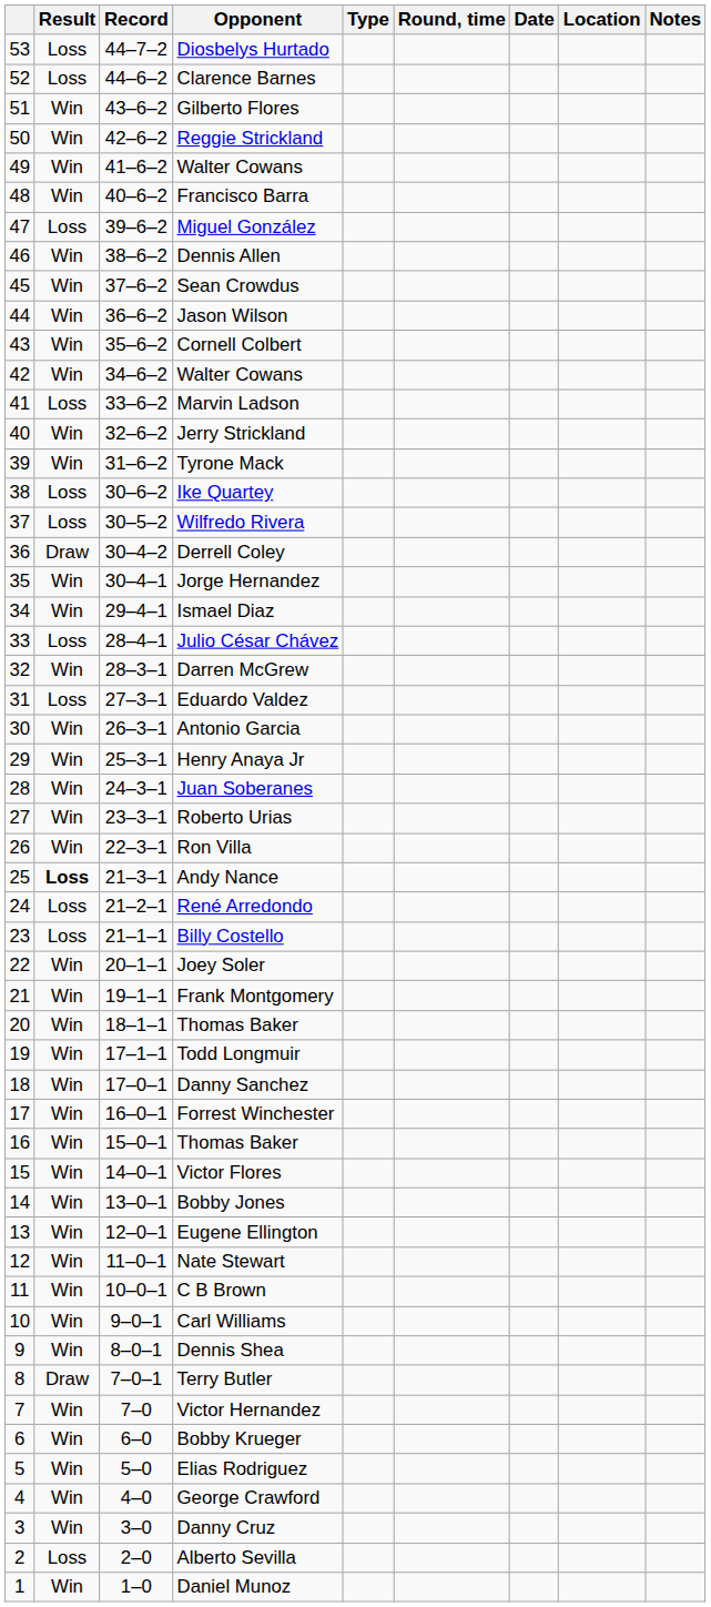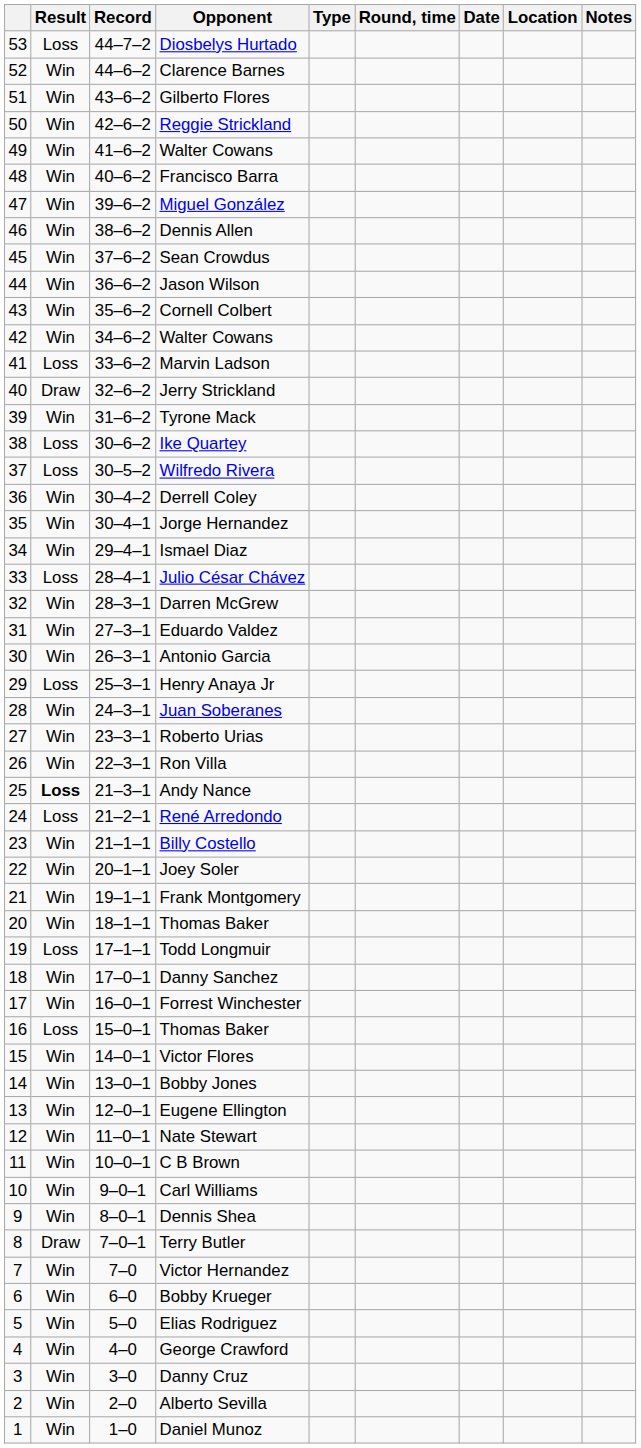 <table class=wikitable style=text-align:center>
 <tr>
 <th></th>
 <th>Result</th>
 <th>Record</th>
 <th>Opponent</th>
 <th>Type</th>
 <th>Round, time</th>
 <th>Date</th>
 <th>Location</th>
 <th>Notes</th>
 </tr>
 <tr>
 <td>53</td>
 <td>Loss</td>
 <td>44–7–2</td>
 <td align=left><a href='#'>Diosbelys Hurtado</a></td>
 <td></td>
 <td></td>
 <td></td>
 <td align=left></td>
 <td align=left></td>
 </tr>
 <tr>
 <td>52</td>
-<td>Loss</td>
+<td>Win</td>
 <td>44–6–2</td>
 <td align=left>Clarence Barnes</td>
 <td></td>
 <td></td>
 <td></td>
 <td align=left></td>
 <td align=left></td>
 </tr>
 <tr>
 <td>51</td>
 <td>Win</td>
 <td>43–6–2</td>
 <td align=left>Gilberto Flores</td>
 <td></td>
 <td></td>
 <td></td>
 <td align=left></td>
 <td align=left></td>
 </tr>
 <tr>
 <td>50</td>
 <td>Win</td>
 <td>42–6–2</td>
 <td align=left><a href='#'>Reggie Strickland</a></td>
 <td></td>
 <td></td>
 <td></td>
 <td align=left></td>
 <td align=left></td>
 </tr>
 <tr>
 <td>49</td>
 <td>Win</td>
 <td>41–6–2</td>
 <td align=left>Walter Cowans</td>
 <td></td>
 <td></td>
 <td></td>
 <td align=left></td>
 <td align=left></td>
 </tr>
 <tr>
 <td>48</td>
 <td>Win</td>
 <td>40–6–2</td>
 <td align=left>Francisco Barra</td>
 <td></td>
 <td></td>
 <td></td>
 <td align=left></td>
 <td align=left></td>
 </tr>
 <tr>
 <td>47</td>
-<td>Loss</td>
+<td>Win</td>
 <td>39–6–2</td>
 <td align=left><a href='#'>Miguel González</a></td>
 <td></td>
 <td></td>
 <td></td>
 <td align=left></td>
 <td align=left></td>
 </tr>
 <tr>
 <td>46</td>
 <td>Win</td>
 <td>38–6–2</td>
 <td align=left>Dennis Allen</td>
 <td></td>
 <td></td>
 <td></td>
 <td align=left></td>
 <td align=left></td>
 </tr>
 <tr>
 <td>45</td>
 <td>Win</td>
 <td>37–6–2</td>
 <td align=left>Sean Crowdus</td>
 <td></td>
 <td></td>
 <td></td>
 <td align=left></td>
 <td align=left></td>
 </tr>
 <tr>
 <td>44</td>
 <td>Win</td>
 <td>36–6–2</td>
 <td align=left>Jason Wilson</td>
 <td></td>
 <td></td>
 <td></td>
 <td align=left></td>
 <td align=left></td>
 </tr>
 <tr>
 <td>43</td>
 <td>Win</td>
 <td>35–6–2</td>
 <td align=left>Cornell Colbert</td>
 <td></td>
 <td></td>
 <td></td>
 <td align=left></td>
 <td align=left></td>
 </tr>
 <tr>
 <td>42</td>
 <td>Win</td>
 <td>34–6–2</td>
 <td align=left>Walter Cowans</td>
 <td></td>
 <td></td>
 <td></td>
 <td align=left></td>
 <td align=left></td>
 </tr>
 <tr>
 <td>41</td>
 <td>Loss</td>
 <td>33–6–2</td>
 <td align=left>Marvin Ladson</td>
 <td></td>
 <td></td>
 <td></td>
 <td align=left></td>
 <td align=left></td>
 </tr>
 <tr>
 <td>40</td>
-<td>Win</td>
+<td>Draw</td>
 <td>32–6–2</td>
 <td align=left>Jerry Strickland</td>
 <td></td>
 <td></td>
 <td></td>
 <td align=left></td>
 <td align=left></td>
 </tr>
 <tr>
 <td>39</td>
 <td>Win</td>
 <td>31–6–2</td>
 <td align=left>Tyrone Mack</td>
 <td></td>
 <td></td>
 <td></td>
 <td align=left></td>
 <td align=left></td>
 </tr>
 <tr>
 <td>38</td>
 <td>Loss</td>
 <td>30–6–2</td>
 <td align=left><a href='#'>Ike Quartey</a></td>
 <td></td>
 <td></td>
 <td></td>
 <td align=left></td>
 <td align=left></td>
 </tr>
 <tr>
 <td>37</td>
 <td>Loss</td>
 <td>30–5–2</td>
 <td align=left><a href='#'>Wilfredo Rivera</a></td>
 <td></td>
 <td></td>
 <td></td>
 <td align=left></td>
 <td align=left></td>
 </tr>
 <tr>
 <td>36</td>
-<td>Draw</td>
+<td>Win</td>
 <td>30–4–2</td>
 <td align=left>Derrell Coley</td>
 <td></td>
 <td></td>
 <td></td>
 <td align=left></td>
 <td align=left></td>
 </tr>
 <tr>
 <td>35</td>
 <td>Win</td>
 <td>30–4–1</td>
 <td align=left>Jorge Hernandez</td>
 <td></td>
 <td></td>
 <td></td>
 <td align=left></td>
 <td align=left></td>
 </tr>
 <tr>
 <td>34</td>
 <td>Win</td>
 <td>29–4–1</td>
 <td align=left>Ismael Diaz</td>
 <td></td>
 <td></td>
 <td></td>
 <td align=left></td>
 <td align=left></td>
 </tr>
 <tr>
 <td>33</td>
 <td>Loss</td>
 <td>28–4–1</td>
 <td align=left><a href='#'>Julio César Chávez</a></td>
 <td></td>
 <td></td>
 <td></td>
 <td align=left></td>
 <td align=left></td>
 </tr>
 <tr>
 <td>32</td>
 <td>Win</td>
 <td>28–3–1</td>
 <td align=left>Darren McGrew</td>
 <td></td>
 <td></td>
 <td></td>
 <td align=left></td>
 <td align=left></td>
 </tr>
 <tr>
 <td>31</td>
-<td>Loss</td>
+<td>Win</td>
 <td>27–3–1</td>
 <td align=left>Eduardo Valdez</td>
 <td></td>
 <td></td>
 <td></td>
 <td align=left></td>
 <td align=left></td>
 </tr>
 <tr>
 <td>30</td>
 <td>Win</td>
 <td>26–3–1</td>
 <td align=left>Antonio Garcia</td>
 <td></td>
 <td></td>
 <td></td>
 <td align=left></td>
 <td align=left></td>
 </tr>
 <tr>
 <td>29</td>
-<td>Win</td>
+<td>Loss</td>
 <td>25–3–1</td>
 <td align=left>Henry Anaya Jr</td>
 <td></td>
 <td></td>
 <td></td>
 <td align=left></td>
 <td align=left></td>
 </tr>
 <tr>
 <td>28</td>
 <td>Win</td>
 <td>24–3–1</td>
 <td align=left><a href='#'>Juan Soberanes</a></td>
 <td></td>
 <td></td>
 <td></td>
 <td align=left></td>
 <td align=left></td>
 </tr>
 <tr>
 <td>27</td>
 <td>Win</td>
 <td>23–3–1</td>
 <td align=left>Roberto Urias</td>
 <td></td>
 <td></td>
 <td></td>
 <td align=left></td>
 <td align=left></td>
 </tr>
 <tr>
 <td>26</td>
 <td>Win</td>
 <td>22–3–1</td>
 <td align=left>Ron Villa</td>
 <td></td>
 <td></td>
 <td></td>
 <td align=left></td>
 <td align=left></td>
 </tr>
 <tr>
 <td>25</td>
 <td><strong>Loss</strong></td>
 <td>21–3–1</td>
 <td align=left>Andy Nance</td>
 <td></td>
 <td></td>
 <td></td>
 <td align=left></td>
 <td align=left></td>
 </tr>
 <tr>
 <td>24</td>
 <td>Loss</td>
 <td>21–2–1</td>
 <td align=left><a href='#'>René Arredondo</a></td>
 <td></td>
 <td></td>
 <td></td>
 <td align=left></td>
 <td align=left></td>
 </tr>
 <tr>
 <td>23</td>
-<td>Loss</td>
+<td>Win</td>
 <td>21–1–1</td>
 <td align=left><a href='#'>Billy Costello</a></td>
 <td></td>
 <td></td>
 <td></td>
 <td align=left></td>
 <td align=left></td>
 </tr>
 <tr>
 <td>22</td>
 <td>Win</td>
 <td>20–1–1</td>
 <td align=left>Joey Soler</td>
 <td></td>
 <td></td>
 <td></td>
 <td align=left></td>
 <td align=left></td>
 </tr>
 <tr>
 <td>21</td>
 <td>Win</td>
 <td>19–1–1</td>
 <td align=left>Frank Montgomery</td>
 <td></td>
 <td></td>
 <td></td>
 <td align=left></td>
 <td align=left></td>
 </tr>
 <tr>
 <td>20</td>
 <td>Win</td>
 <td>18–1–1</td>
 <td align=left>Thomas Baker</td>
 <td></td>
 <td></td>
 <td></td>
 <td align=left></td>
 <td align=left></td>
 </tr>
 <tr>
 <td>19</td>
-<td>Win</td>
+<td>Loss</td>
 <td>17–1–1</td>
 <td align=left>Todd Longmuir</td>
 <td></td>
 <td></td>
 <td></td>
 <td align=left></td>
 <td align=left></td>
 </tr>
 <tr>
 <td>18</td>
 <td>Win</td>
 <td>17–0–1</td>
 <td align=left>Danny Sanchez</td>
 <td></td>
 <td></td>
 <td></td>
 <td align=left></td>
 <td align=left></td>
 </tr>
 <tr>
 <td>17</td>
 <td>Win</td>
 <td>16–0–1</td>
 <td align=left>Forrest Winchester</td>
 <td></td>
 <td></td>
 <td></td>
 <td align=left></td>
 <td align=left></td>
 </tr>
 <tr>
 <td>16</td>
-<td>Win</td>
+<td>Loss</td>
 <td>15–0–1</td>
 <td align=left>Thomas Baker</td>
 <td></td>
 <td></td>
 <td></td>
 <td align=left></td>
 <td align=left></td>
 </tr>
 <tr>
 <td>15</td>
 <td>Win</td>
 <td>14–0–1</td>
 <td align=left>Victor Flores</td>
 <td></td>
 <td></td>
 <td></td>
 <td align=left></td>
 <td align=left></td>
 </tr>
 <tr>
 <td>14</td>
 <td>Win</td>
 <td>13–0–1</td>
 <td align=left>Bobby Jones</td>
 <td></td>
 <td></td>
 <td></td>
 <td align=left></td>
 <td align=left></td>
 </tr>
 <tr>
 <td>13</td>
 <td>Win</td>
 <td>12–0–1</td>
 <td align=left>Eugene Ellington</td>
 <td></td>
 <td></td>
 <td></td>
 <td align=left></td>
 <td align=left></td>
 </tr>
 <tr>
 <td>12</td>
 <td>Win</td>
 <td>11–0–1</td>
 <td align=left>Nate Stewart</td>
 <td></td>
 <td></td>
 <td></td>
 <td align=left></td>
 <td align=left></td>
 </tr>
 <tr>
 <td>11</td>
 <td>Win</td>
 <td>10–0–1</td>
 <td align=left>C B Brown</td>
 <td></td>
 <td></td>
 <td></td>
 <td align=left></td>
 <td align=left></td>
 </tr>
 <tr>
 <td>10</td>
 <td>Win</td>
 <td>9–0–1</td>
 <td align=left>Carl Williams</td>
 <td></td>
 <td></td>
 <td></td>
 <td align=left></td>
 <td align=left></td>
 </tr>
 <tr>
 <td>9</td>
 <td>Win</td>
 <td>8–0–1</td>
 <td align=left>Dennis Shea</td>
 <td></td>
 <td></td>
 <td></td>
 <td align=left></td>
 <td align=left></td>
 </tr>
 <tr>
 <td>8</td>
 <td>Draw</td>
 <td>7–0–1</td>
 <td align=left>Terry Butler</td>
 <td></td>
 <td></td>
 <td></td>
 <td align=left></td>
 <td align=left></td>
 </tr>
 <tr>
 <td>7</td>
 <td>Win</td>
 <td>7–0</td>
 <td align=left>Victor Hernandez</td>
 <td></td>
 <td></td>
 <td></td>
 <td align=left></td>
 <td align=left></td>
 </tr>
 <tr>
 <td>6</td>
 <td>Win</td>
 <td>6–0</td>
 <td align=left>Bobby Krueger</td>
 <td></td>
 <td></td>
 <td></td>
 <td align=left></td>
 <td align=left></td>
 </tr>
 <tr>
 <td>5</td>
 <td>Win</td>
 <td>5–0</td>
 <td align=left>Elias Rodriguez</td>
 <td></td>
 <td></td>
 <td></td>
 <td align=left></td>
 <td align=left></td>
 </tr>
 <tr>
 <td>4</td>
 <td>Win</td>
 <td>4–0</td>
 <td align=left>George Crawford</td>
 <td></td>
 <td></td>
 <td></td>
 <td align=left></td>
 <td align=left></td>
 </tr>
 <tr>
 <td>3</td>
 <td>Win</td>
 <td>3–0</td>
 <td align=left>Danny Cruz</td>
 <td></td>
 <td></td>
 <td></td>
 <td align=left></td>
 <td align=left></td>
 </tr>
 <tr>
 <td>2</td>
-<td>Loss</td>
+<td>Win</td>
 <td>2–0</td>
 <td align=left>Alberto Sevilla</td>
 <td></td>
 <td></td>
 <td></td>
 <td align=left></td>
 <td align=left></td>
 </tr>
 <tr>
 <td>1</td>
 <td>Win</td>
 <td>1–0</td>
 <td align=left>Daniel Munoz</td>
 <td></td>
 <td></td>
 <td></td>
 <td align=left></td>
 <td align=left></td>
 </tr>
 </table>
